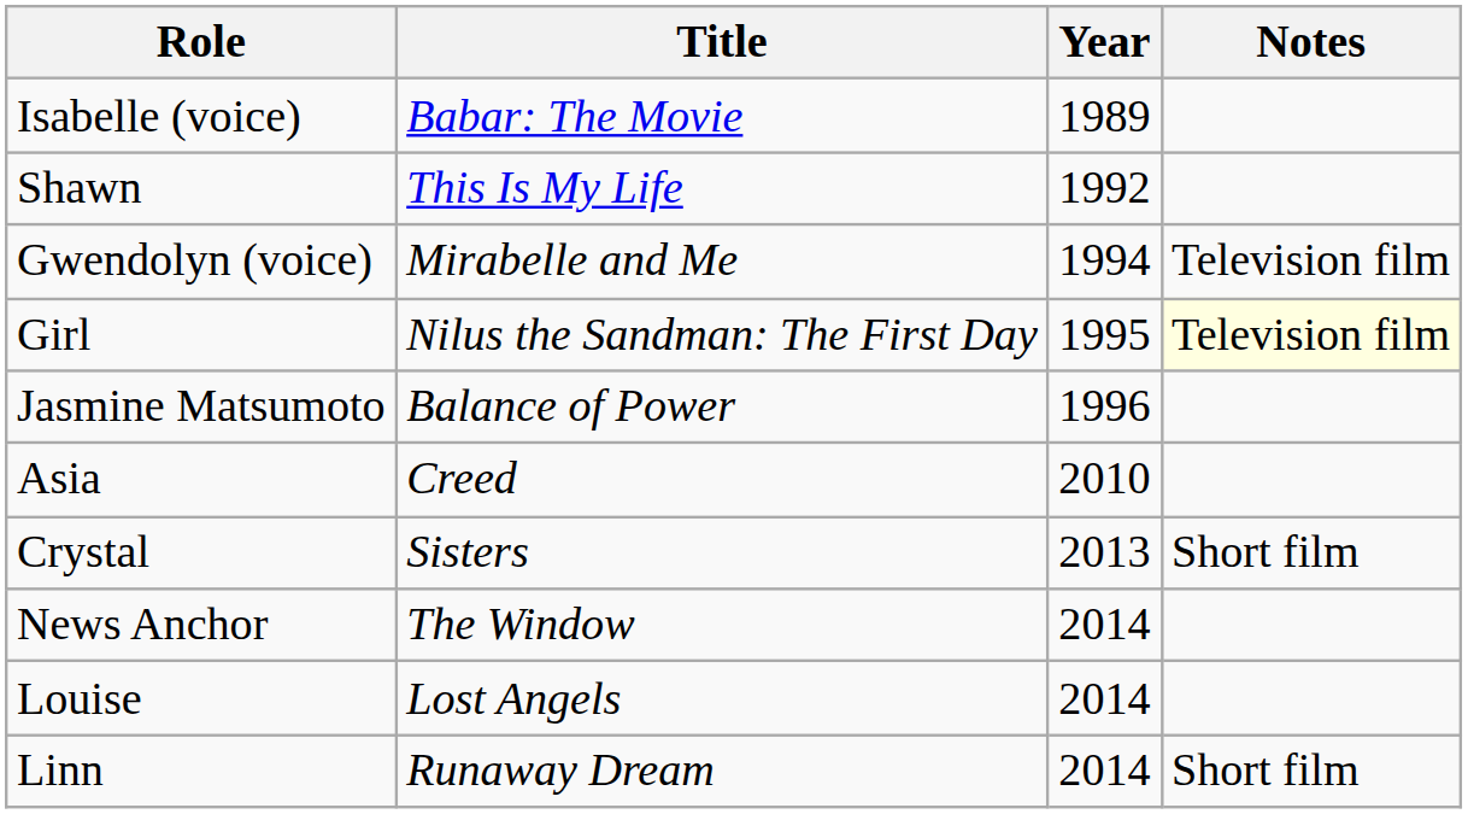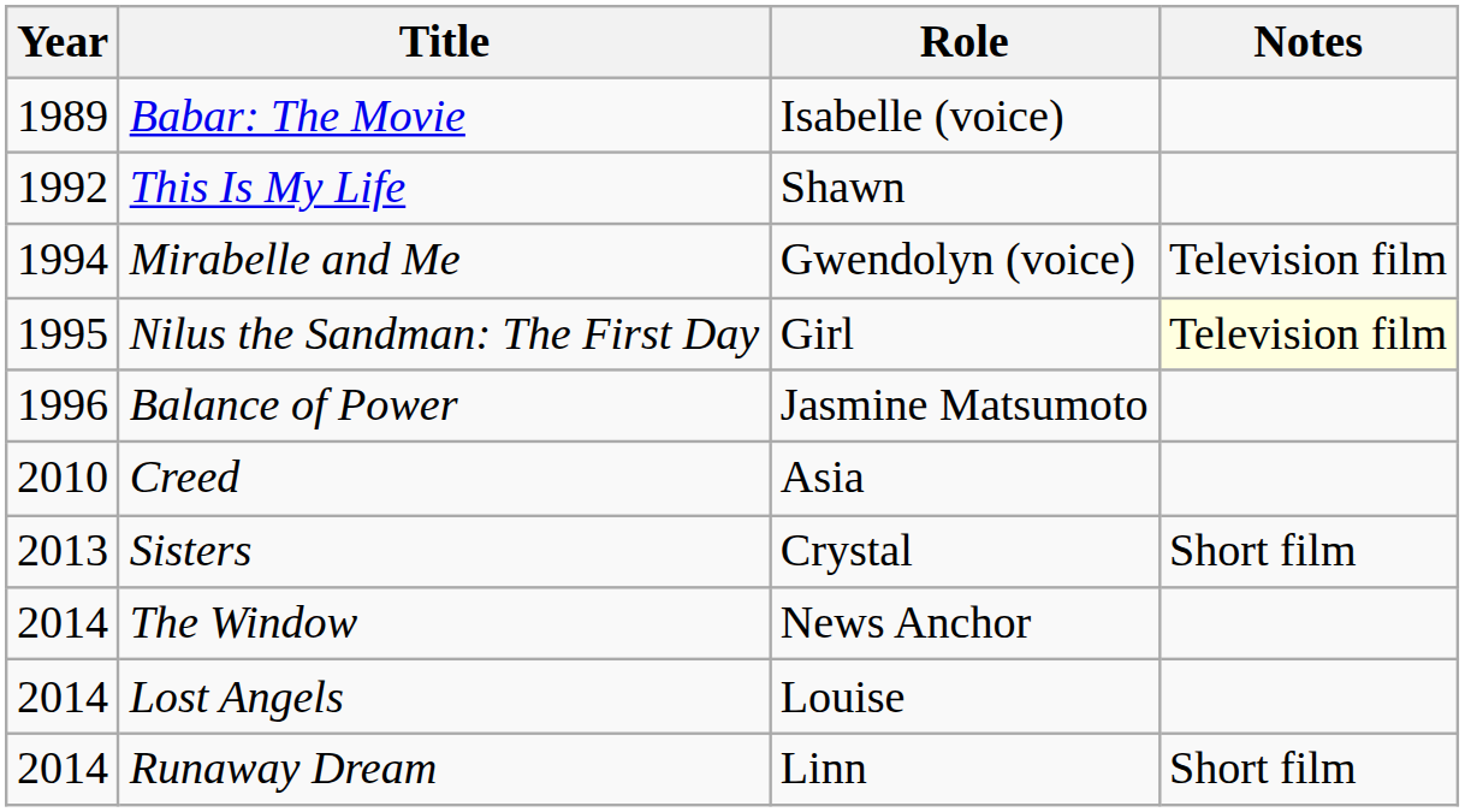 <table class="wikitable sortable">
 <tr>
+<th>Year</th>
+<th>Title</th>
 <th>Role</th>
-<th>Title</th>
-<th>Year</th>
 <th class="unsortable">Notes</th>
 </tr>
 <tr>
+<td>1989</td>
+<td><em><a href='#'>Babar: The Movie</a></em></td>
 <td>Isabelle (voice)</td>
-<td><em><a href='#'>Babar: The Movie</a></em></td>
-<td>1989</td>
 <td></td>
 </tr>
 <tr>
+<td>1992</td>
+<td><em><a href='#'>This Is My Life</a></em></td>
 <td>Shawn</td>
-<td><em><a href='#'>This Is My Life</a></em></td>
-<td>1992</td>
 <td></td>
 </tr>
 <tr>
+<td>1994</td>
+<td><em>Mirabelle and Me</em></td>
 <td>Gwendolyn (voice)</td>
-<td><em>Mirabelle and Me</em></td>
-<td>1994</td>
 <td>Television film</td>
 </tr>
 <tr>
+<td>1995</td>
+<td><em>Nilus the Sandman: The First Day</em></td>
 <td>Girl</td>
-<td><em>Nilus the Sandman: The First Day</em></td>
-<td>1995</td>
 <td style="background: lightyellow;">Television film</td>
 </tr>
 <tr>
+<td>1996</td>
+<td><em>Balance of Power</em></td>
 <td>Jasmine Matsumoto</td>
-<td><em>Balance of Power</em></td>
-<td>1996</td>
 <td></td>
 </tr>
 <tr>
+<td>2010</td>
+<td><em>Creed</em></td>
 <td>Asia</td>
-<td><em>Creed</em></td>
-<td>2010</td>
 <td></td>
 </tr>
 <tr>
+<td>2013</td>
+<td><em>Sisters</em></td>
 <td>Crystal</td>
-<td><em>Sisters</em></td>
-<td>2013</td>
 <td>Short film</td>
 </tr>
 <tr>
+<td>2014</td>
+<td data-sort-value="Window, The"><em>The Window</em></td>
 <td>News Anchor</td>
-<td data-sort-value="Window, The"><em>The Window</em></td>
-<td>2014</td>
 <td></td>
 </tr>
 <tr>
+<td>2014</td>
+<td><em>Lost Angels</em></td>
 <td>Louise</td>
-<td><em>Lost Angels</em></td>
-<td>2014</td>
 <td></td>
 </tr>
 <tr>
+<td>2014</td>
+<td><em>Runaway Dream</em></td>
 <td>Linn</td>
-<td><em>Runaway Dream</em></td>
-<td>2014</td>
 <td>Short film</td>
 </tr>
 </table>
